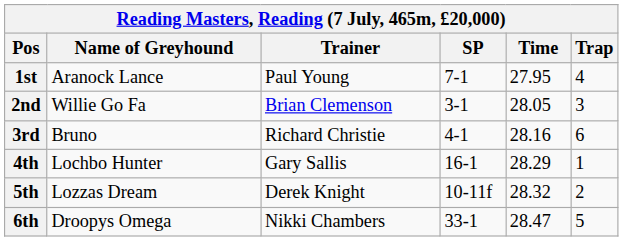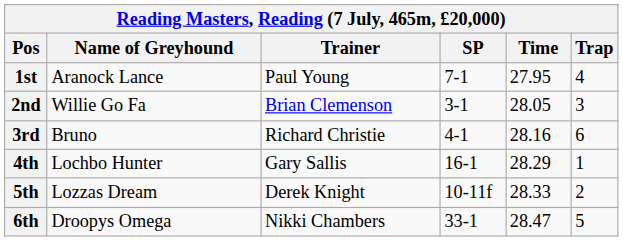 <table class="wikitable">
 <tr>
 <th colspan="6"><a href='#'>Reading Masters</a>, <a href='#'>Reading</a> (7 July, 465m, £20,000)</th>
 </tr>
 <tr>
 <th width=30>Pos</th>
 <th width=180>Name of Greyhound</th>
 <th width=150>Trainer</th>
 <th width=50>SP</th>
 <th width=50>Time</th>
 <th width=30>Trap</th>
 </tr>
 <tr>
 <th>1st</th>
 <td>Aranock Lance</td>
 <td>Paul Young</td>
 <td>7-1</td>
 <td>27.95</td>
 <td>4</td>
 </tr>
 <tr>
 <th>2nd</th>
 <td>Willie Go Fa</td>
 <td><a href='#'>Brian Clemenson</a></td>
 <td>3-1</td>
 <td>28.05</td>
 <td>3</td>
 </tr>
 <tr>
 <th>3rd</th>
 <td>Bruno</td>
 <td>Richard Christie</td>
 <td>4-1</td>
 <td>28.16</td>
 <td>6</td>
 </tr>
 <tr>
 <th>4th</th>
 <td>Lochbo Hunter</td>
 <td>Gary Sallis</td>
 <td>16-1</td>
 <td>28.29</td>
 <td>1</td>
 </tr>
 <tr>
 <th>5th</th>
 <td>Lozzas Dream</td>
 <td>Derek Knight</td>
 <td>10-11f</td>
-<td>28.32</td>
+<td>28.33</td>
 <td>2</td>
 </tr>
 <tr>
 <th>6th</th>
 <td>Droopys Omega</td>
 <td>Nikki Chambers</td>
 <td>33-1</td>
 <td>28.47</td>
 <td>5</td>
 </tr>
 </table>
